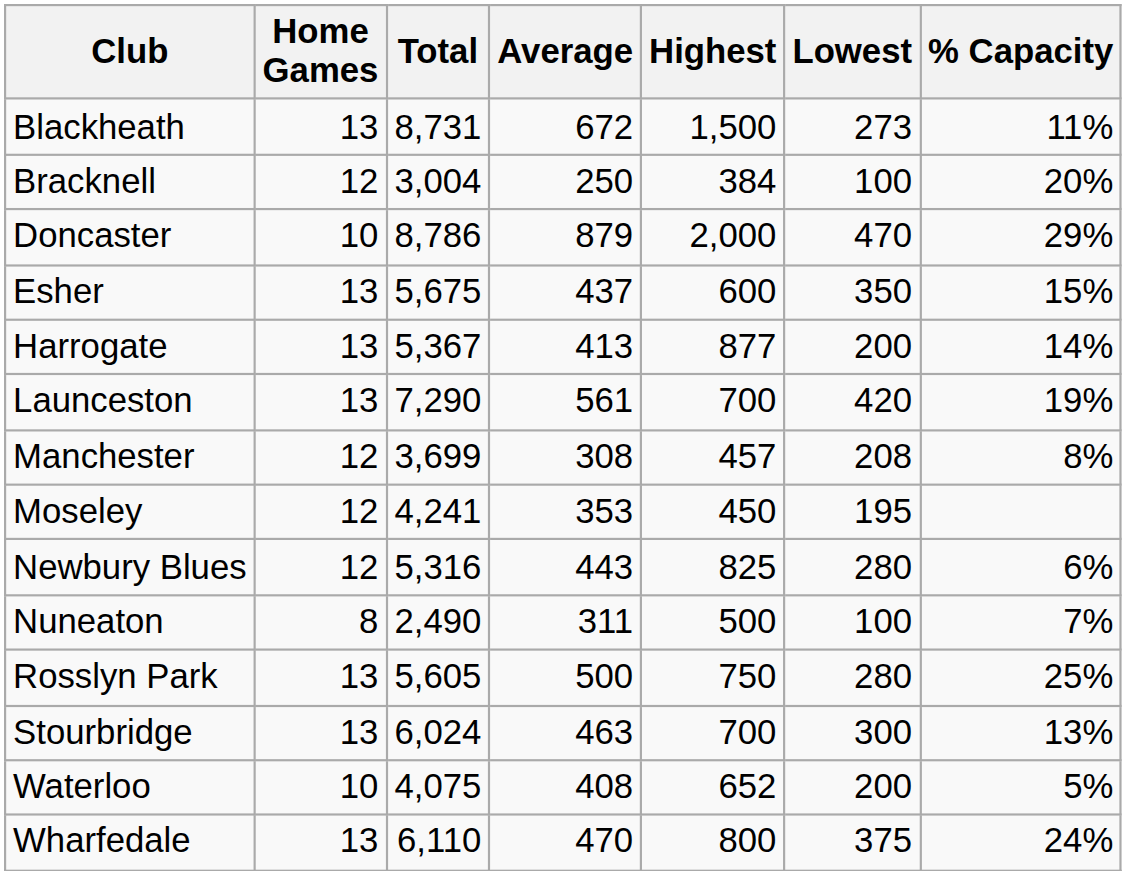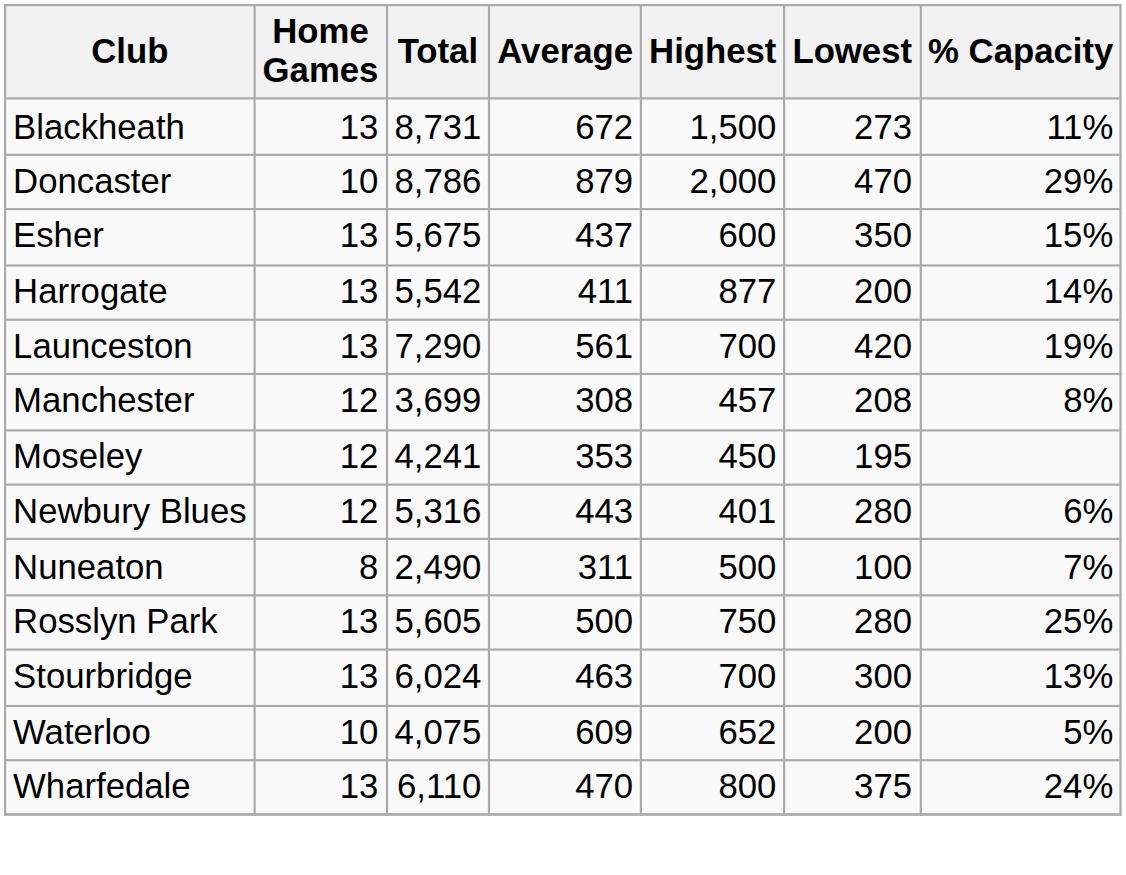 <table class="wikitable sortable" style="text-align:right">
 <tr>
 <th>Club</th>
 <th>Home<br>Games</th>
 <th>Total</th>
 <th>Average</th>
 <th>Highest</th>
 <th>Lowest</th>
 <th>% Capacity</th>
 </tr>
 <tr>
 <td style="text-align:left">Blackheath</td>
 <td>13</td>
 <td>8,731</td>
 <td>672</td>
 <td>1,500</td>
 <td>273</td>
 <td>11%</td>
-</tr>
-<tr>
-<td style="text-align:left">Bracknell</td>
-<td>12</td>
-<td>3,004</td>
-<td>250</td>
-<td>384</td>
-<td>100</td>
-<td>20%</td>
 </tr>
 <tr>
 <td style="text-align:left">Doncaster</td>
 <td>10</td>
 <td>8,786</td>
 <td>879</td>
 <td>2,000</td>
 <td>470</td>
 <td>29%</td>
 </tr>
 <tr>
 <td style="text-align:left">Esher</td>
 <td>13</td>
 <td>5,675</td>
 <td>437</td>
 <td>600</td>
 <td>350</td>
 <td>15%</td>
 </tr>
 <tr>
 <td style="text-align:left">Harrogate</td>
 <td>13</td>
-<td>5,367</td>
-<td>413</td>
+<td>5,542</td>
+<td>411</td>
 <td>877</td>
 <td>200</td>
 <td>14%</td>
 </tr>
 <tr>
 <td style="text-align:left">Launceston</td>
 <td>13</td>
 <td>7,290</td>
 <td>561</td>
 <td>700</td>
 <td>420</td>
 <td>19%</td>
 </tr>
 <tr>
 <td style="text-align:left">Manchester</td>
 <td>12</td>
 <td>3,699</td>
 <td>308</td>
 <td>457</td>
 <td>208</td>
 <td>8%</td>
 </tr>
 <tr>
 <td style="text-align:left">Moseley</td>
 <td>12</td>
 <td>4,241</td>
 <td>353</td>
 <td>450</td>
 <td>195</td>
 <td></td>
 </tr>
 <tr>
 <td style="text-align:left">Newbury Blues</td>
 <td>12</td>
 <td>5,316</td>
 <td>443</td>
-<td>825</td>
+<td>401</td>
 <td>280</td>
 <td>6%</td>
 </tr>
 <tr>
 <td style="text-align:left">Nuneaton</td>
 <td>8</td>
 <td>2,490</td>
 <td>311</td>
 <td>500</td>
 <td>100</td>
 <td>7%</td>
 </tr>
 <tr>
 <td style="text-align:left">Rosslyn Park</td>
 <td>13</td>
 <td>5,605</td>
 <td>500</td>
 <td>750</td>
 <td>280</td>
 <td>25%</td>
 </tr>
 <tr>
 <td style="text-align:left">Stourbridge</td>
 <td>13</td>
 <td>6,024</td>
 <td>463</td>
 <td>700</td>
 <td>300</td>
 <td>13%</td>
 </tr>
 <tr>
 <td style="text-align:left">Waterloo</td>
 <td>10</td>
 <td>4,075</td>
-<td>408</td>
+<td>609</td>
 <td>652</td>
 <td>200</td>
 <td>5%</td>
 </tr>
 <tr>
 <td style="text-align:left">Wharfedale</td>
 <td>13</td>
 <td>6,110</td>
 <td>470</td>
 <td>800</td>
 <td>375</td>
 <td>24%</td>
 </tr>
 <tr>
 </tr>
 </table>
